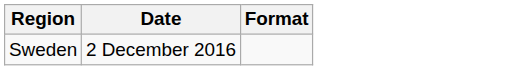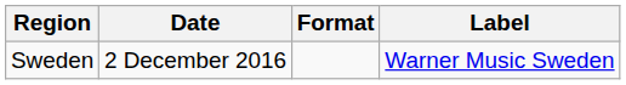 <table class="wikitable plainrowheaders">
 <tr>
 <th scope="col">Region</th>
 <th scope="col">Date</th>
 <th scope="col">Format</th>
+<th scope="col">Label</th>
 </tr>
 <tr>
 <td>Sweden</td>
 <td>2 December 2016</td>
 <td></td>
+<td><a href='#'>Warner Music Sweden</a></td>
 </tr>
 </table>
